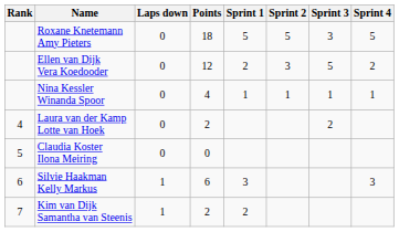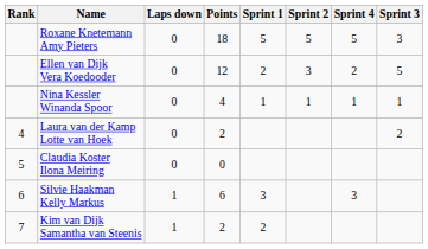 <table class="wikitable sortable" style="text-align:center">
 <tr>
 <th>Rank</th>
 <th>Name</th>
 <th>Laps down</th>
 <th>Points</th>
 <th>Sprint 1</th>
 <th>Sprint 2</th>
+<th>Sprint 4</th>
 <th>Sprint 3</th>
-<th>Sprint 4</th>
 </tr>
 <tr>
 <td></td>
 <td align=left><a href='#'>Roxane Knetemann</a><br><a href='#'>Amy Pieters</a></td>
 <td>0</td>
 <td>18</td>
 <td>5</td>
 <td>5</td>
+<td>5</td>
 <td>3</td>
-<td>5</td>
 </tr>
 <tr>
 <td></td>
 <td align=left><a href='#'>Ellen van Dijk</a><br><a href='#'>Vera Koedooder</a></td>
 <td>0</td>
 <td>12</td>
 <td>2</td>
 <td>3</td>
+<td>2</td>
 <td>5</td>
-<td>2</td>
 </tr>
 <tr>
 <td></td>
 <td align=left><a href='#'>Nina Kessler</a><br><a href='#'>Winanda Spoor</a></td>
 <td>0</td>
 <td>4</td>
 <td>1</td>
 <td>1</td>
 <td>1</td>
 <td>1</td>
 </tr>
 <tr>
 <td>4</td>
 <td align=left><a href='#'>Laura van der Kamp</a><br><a href='#'>Lotte van Hoek</a></td>
 <td>0</td>
 <td>2</td>
 <td></td>
 <td></td>
+<td></td>
 <td>2</td>
-<td></td>
 </tr>
 <tr>
 <td>5</td>
 <td align=left><a href='#'>Claudia Koster</a><br><a href='#'>Ilona Meiring</a></td>
 <td>0</td>
 <td>0</td>
 <td></td>
 <td></td>
 <td></td>
 <td></td>
 </tr>
 <tr>
 <td>6</td>
 <td align=left><a href='#'>Silvie Haakman</a><br><a href='#'>Kelly Markus</a></td>
 <td>1</td>
 <td>6</td>
 <td>3</td>
 <td></td>
+<td>3</td>
 <td></td>
-<td>3</td>
 </tr>
 <tr>
 <td>7</td>
 <td align=left><a href='#'>Kim van Dijk</a><br><a href='#'>Samantha van Steenis</a></td>
 <td>1</td>
 <td>2</td>
 <td>2</td>
 <td></td>
 <td></td>
 <td></td>
 </tr>
 </table>
